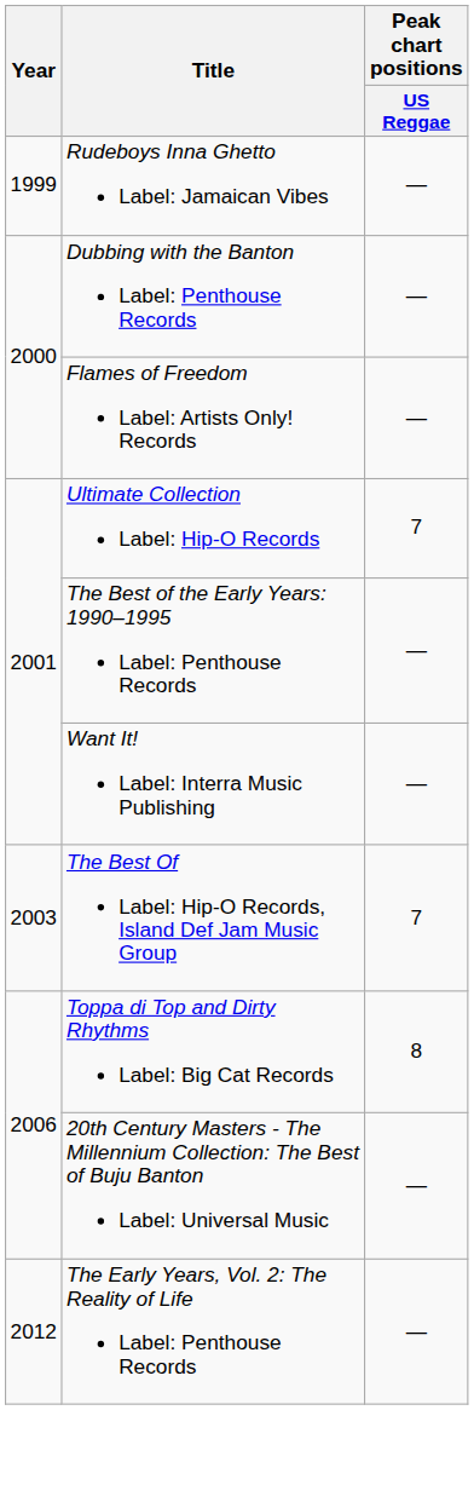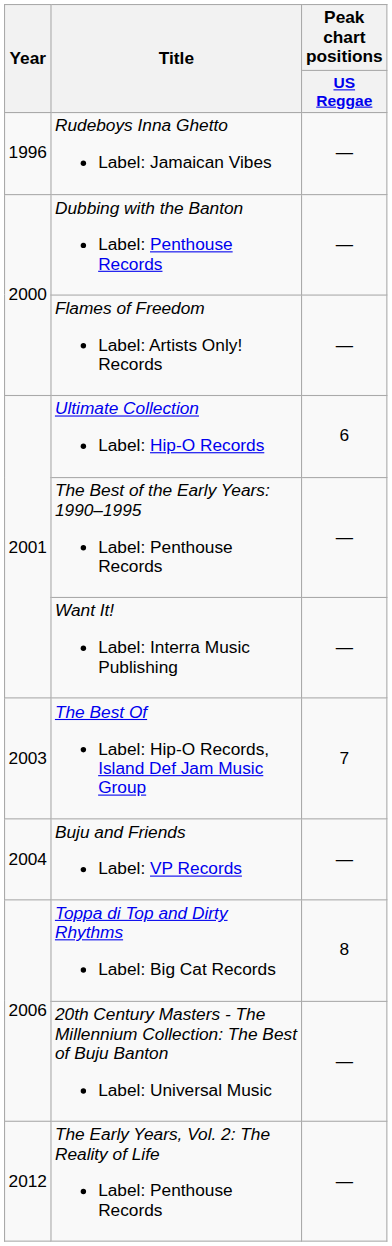 <table class="wikitable">
 <tr>
 <th rowspan="2" style="width:33px;">Year</th>
 <th rowspan="2" style="width:225px;">Title</th>
 <th scope="col">Peak chart positions</th>
 </tr>
 <tr>
 <th scope="col" style="width:2.8em;font-size:90%;"><a href='#'>US Reggae</a></th>
 </tr>
 <tr>
-<td>1999</td>
+<td>1996</td>
 <td><em>Rudeboys Inna Ghetto</em><br><ul><li>Label: Jamaican Vibes</li></ul></td>
 <td style="text-align:center;">—</td>
 </tr>
 <tr>
 <td rowspan="2">2000</td>
 <td><em>Dubbing with the Banton</em><br><ul><li>Label: <a href='#'>Penthouse Records</a></li></ul></td>
 <td style="text-align:center;">—</td>
 </tr>
 <tr>
 <td><em>Flames of Freedom</em><br><ul><li>Label: Artists Only! Records</li></ul></td>
 <td style="text-align:center;">—</td>
 </tr>
 <tr>
 <td rowspan="3">2001</td>
 <td><em><a href='#'>Ultimate Collection</a></em><br><ul><li>Label: <a href='#'>Hip-O Records</a></li></ul></td>
-<td style="text-align:center;">7</td>
+<td style="text-align:center;">6</td>
 </tr>
 <tr>
 <td><em>The Best of the Early Years: 1990–1995</em><br><ul><li>Label: Penthouse Records</li></ul></td>
 <td style="text-align:center;">—</td>
 </tr>
 <tr>
 <td><em>Want It!</em><br><ul><li>Label: Interra Music Publishing</li></ul></td>
 <td style="text-align:center;">—</td>
 </tr>
 <tr>
 <td>2003</td>
 <td><em><a href='#'>The Best Of</a></em><br><ul><li>Label: Hip-O Records, <a href='#'>Island Def Jam Music Group</a></li></ul></td>
 <td style="text-align:center;">7</td>
+</tr>
+<tr>
+<td>2004</td>
+<td><em>Buju and Friends</em><br><ul><li>Label: <a href='#'>VP Records</a></li></ul></td>
+<td style="text-align:center;">—</td>
 </tr>
 <tr>
 <td rowspan="2">2006</td>
 <td><em><a href='#'>Toppa di Top and Dirty Rhythms</a></em><br><ul><li>Label: Big Cat Records</li></ul></td>
 <td style="text-align:center;">8</td>
 </tr>
 <tr>
 <td><em>20th Century Masters - The Millennium Collection: The Best of Buju Banton</em><br><ul><li>Label: Universal Music</li></ul></td>
 <td style="text-align:center;">—</td>
 </tr>
 <tr>
 <td>2012</td>
 <td><em>The Early Years, Vol. 2: The Reality of Life</em><br><ul><li>Label: Penthouse Records</li></ul></td>
 <td style="text-align:center;">—</td>
 </tr>
 </table>
